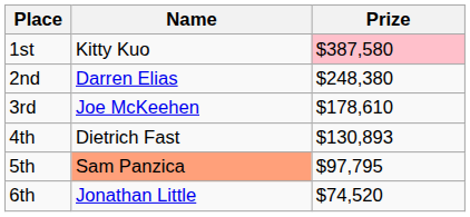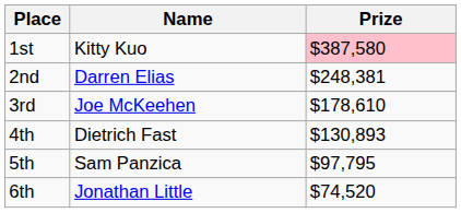 <table class="wikitable">
 <tr>
 <th style="width:50px;">Place</th>
 <th style="width:200px;">Name</th>
 <th style="width:125px;">Prize</th>
 </tr>
 <tr>
 <td>1st</td>
 <td> Kitty Kuo</td>
 <td style="background: pink;">$387,580</td>
 </tr>
 <tr>
 <td>2nd</td>
 <td> <a href='#'>Darren Elias</a></td>
-<td>$248,380</td>
+<td>$248,381</td>
 </tr>
 <tr>
 <td>3rd</td>
 <td> <a href='#'>Joe McKeehen</a></td>
 <td>$178,610</td>
 </tr>
 <tr>
 <td>4th</td>
 <td> Dietrich Fast</td>
 <td>$130,893</td>
 </tr>
 <tr>
 <td>5th</td>
-<td style="background: lightsalmon;"> Sam Panzica</td>
+<td> Sam Panzica</td>
 <td>$97,795</td>
 </tr>
 <tr>
 <td>6th</td>
 <td> <a href='#'>Jonathan Little</a></td>
 <td>$74,520</td>
 </tr>
 </table>
